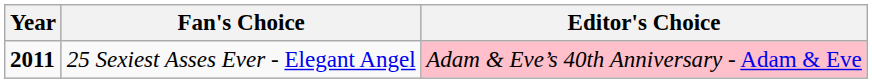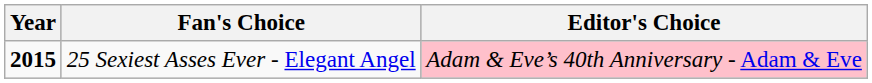 <table class="wikitable">
 <tr>
 <th>Year</th>
 <th>Fan's Choice</th>
 <th>Editor's Choice</th>
 </tr>
 <tr>
-<td><strong>2011</strong></td>
+<td><strong>2015</strong></td>
 <td><em>25 Sexiest Asses Ever</em> - <a href='#'>Elegant Angel</a></td>
 <td style="background: pink;"><em>Adam & Eve’s 40th Anniversary</em> - <a href='#'>Adam & Eve</a></td>
 </tr>
 </table>
